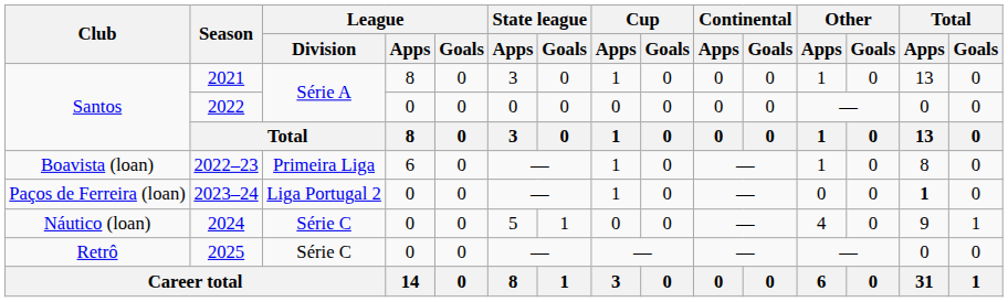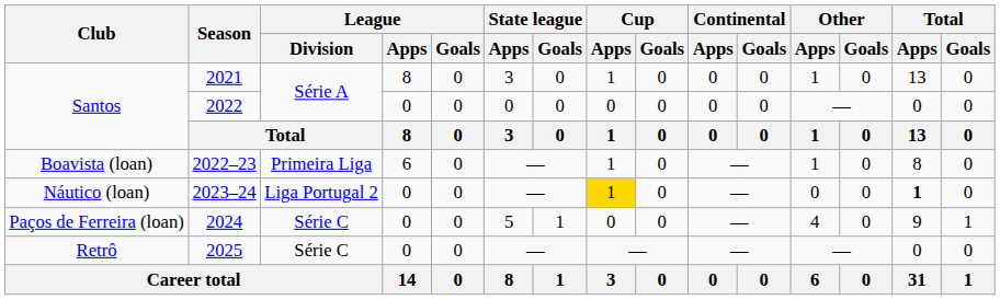 <table class="wikitable" style="text-align:center">
 <tr>
 <th rowspan="2">Club</th>
 <th rowspan="2">Season</th>
 <th colspan="3">League</th>
 <th colspan="2">State league</th>
 <th colspan="2">Cup</th>
 <th colspan="2">Continental</th>
 <th colspan="2">Other</th>
 <th colspan="2">Total</th>
 </tr>
 <tr>
 <th>Division</th>
 <th>Apps</th>
 <th>Goals</th>
 <th>Apps</th>
 <th>Goals</th>
 <th>Apps</th>
 <th>Goals</th>
 <th>Apps</th>
 <th>Goals</th>
 <th>Apps</th>
 <th>Goals</th>
 <th>Apps</th>
 <th>Goals</th>
 </tr>
 <tr>
 <td rowspan="3"><a href='#'>Santos</a></td>
 <td><a href='#'>2021</a></td>
 <td rowspan="2"><a href='#'>Série A</a></td>
 <td>8</td>
 <td>0</td>
 <td>3</td>
 <td>0</td>
 <td>1</td>
 <td>0</td>
 <td>0</td>
 <td>0</td>
 <td>1</td>
 <td>0</td>
 <td>13</td>
 <td>0</td>
 </tr>
 <tr>
 <td><a href='#'>2022</a></td>
 <td>0</td>
 <td>0</td>
 <td>0</td>
 <td>0</td>
 <td>0</td>
 <td>0</td>
 <td>0</td>
 <td>0</td>
 <td colspan="2">—</td>
 <td>0</td>
 <td>0</td>
 </tr>
 <tr>
 <th colspan="2">Total</th>
 <th>8</th>
 <th>0</th>
 <th>3</th>
 <th>0</th>
 <th>1</th>
 <th>0</th>
 <th>0</th>
 <th>0</th>
 <th>1</th>
 <th>0</th>
 <th>13</th>
 <th>0</th>
 </tr>
 <tr>
 <td><a href='#'>Boavista</a> (loan)</td>
 <td><a href='#'>2022–23</a></td>
 <td><a href='#'>Primeira Liga</a></td>
 <td>6</td>
 <td>0</td>
 <td colspan="2">—</td>
 <td>1</td>
 <td>0</td>
 <td colspan="2">—</td>
 <td>1</td>
 <td>0</td>
 <td>8</td>
 <td>0</td>
 </tr>
 <tr>
-<td><a href='#'>Paços de Ferreira</a> (loan)</td>
+<td><a href='#'>Náutico</a> (loan)</td>
 <td><a href='#'>2023–24</a></td>
 <td><a href='#'>Liga Portugal 2</a></td>
 <td>0</td>
 <td>0</td>
 <td colspan="2">—</td>
-<td>1</td>
+<td style="background: gold;">1</td>
 <td>0</td>
 <td colspan="2">—</td>
 <td>0</td>
 <td>0</td>
 <td><strong>1</strong></td>
 <td>0</td>
 </tr>
 <tr>
-<td><a href='#'>Náutico</a> (loan)</td>
+<td><a href='#'>Paços de Ferreira</a> (loan)</td>
 <td><a href='#'>2024</a></td>
 <td><a href='#'>Série C</a></td>
 <td>0</td>
 <td>0</td>
 <td>5</td>
 <td>1</td>
 <td>0</td>
 <td>0</td>
 <td colspan="2">—</td>
 <td>4</td>
 <td>0</td>
 <td>9</td>
 <td>1</td>
 </tr>
 <tr>
 <td><a href='#'>Retrô</a></td>
 <td><a href='#'>2025</a></td>
 <td>Série C</td>
 <td>0</td>
 <td>0</td>
 <td colspan="2">—</td>
 <td colspan="2">—</td>
 <td colspan="2">—</td>
 <td colspan="2">—</td>
 <td>0</td>
 <td>0</td>
 </tr>
 <tr>
 <th colspan="3">Career total</th>
 <th>14</th>
 <th>0</th>
 <th>8</th>
 <th>1</th>
 <th>3</th>
 <th>0</th>
 <th>0</th>
 <th>0</th>
 <th>6</th>
 <th>0</th>
 <th>31</th>
 <th>1</th>
 </tr>
 </table>
